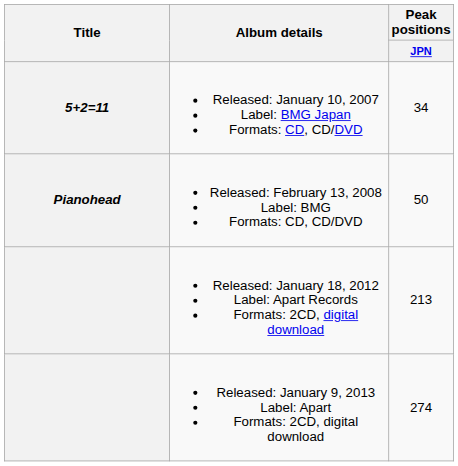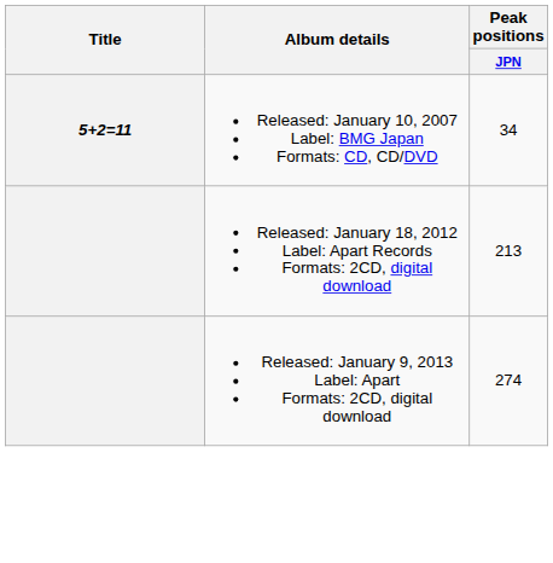 <table class="wikitable plainrowheaders" style="text-align:center;">
 <tr>
 <th style="width:12em;" rowspan="2">Title</th>
 <th style="width:16em;" rowspan="2">Album details</th>
 <th colspan="1">Peak positions</th>
 </tr>
 <tr>
 <th style="width:2.5em;"><small><a href='#'>JPN</a></small><br></th>
 </tr>
 <tr>
 <th scope="row"><em>5+2=11</em></th>
 <td><br><ul><li>Released: January 10, 2007</li><li>Label: <a href='#'>BMG Japan</a></li><li>Formats: <a href='#'>CD</a>, CD/<a href='#'>DVD</a></li></ul></td>
 <td>34</td>
 </tr>
 <tr>
-<th scope="row"><em>Pianohead</em></th>
-<td><br><ul><li>Released: February 13, 2008</li><li>Label: BMG</li><li>Formats: CD, CD/DVD</li></ul></td>
-<td>50</td>
-</tr>
-<tr>
 <th scope="row"></th>
 <td><br><ul><li>Released: January 18, 2012</li><li>Label: Apart Records</li><li>Formats: 2CD, <a href='#'>digital download</a></li></ul></td>
 <td>213</td>
 </tr>
 <tr>
 <th scope="row"></th>
 <td><br><ul><li>Released: January 9, 2013</li><li>Label: Apart</li><li>Formats: 2CD, digital download</li></ul></td>
 <td>274</td>
 </tr>
 </table>
